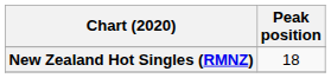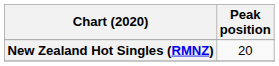 <table class="wikitable sortable plainrowheaders" style="text-align:center">
 <tr>
 <th scope="col">Chart (2020)</th>
 <th scope="col">Peak<br>position</th>
 </tr>
 <tr>
 </tr>
 <tr>
 <th scope="row">New Zealand Hot Singles (<a href='#'>RMNZ</a>)</th>
-<td>18</td>
+<td>20</td>
 </tr>
 <tr>
 </tr>
 <tr>
 </tr>
 <tr>
 </tr>
 </table>
